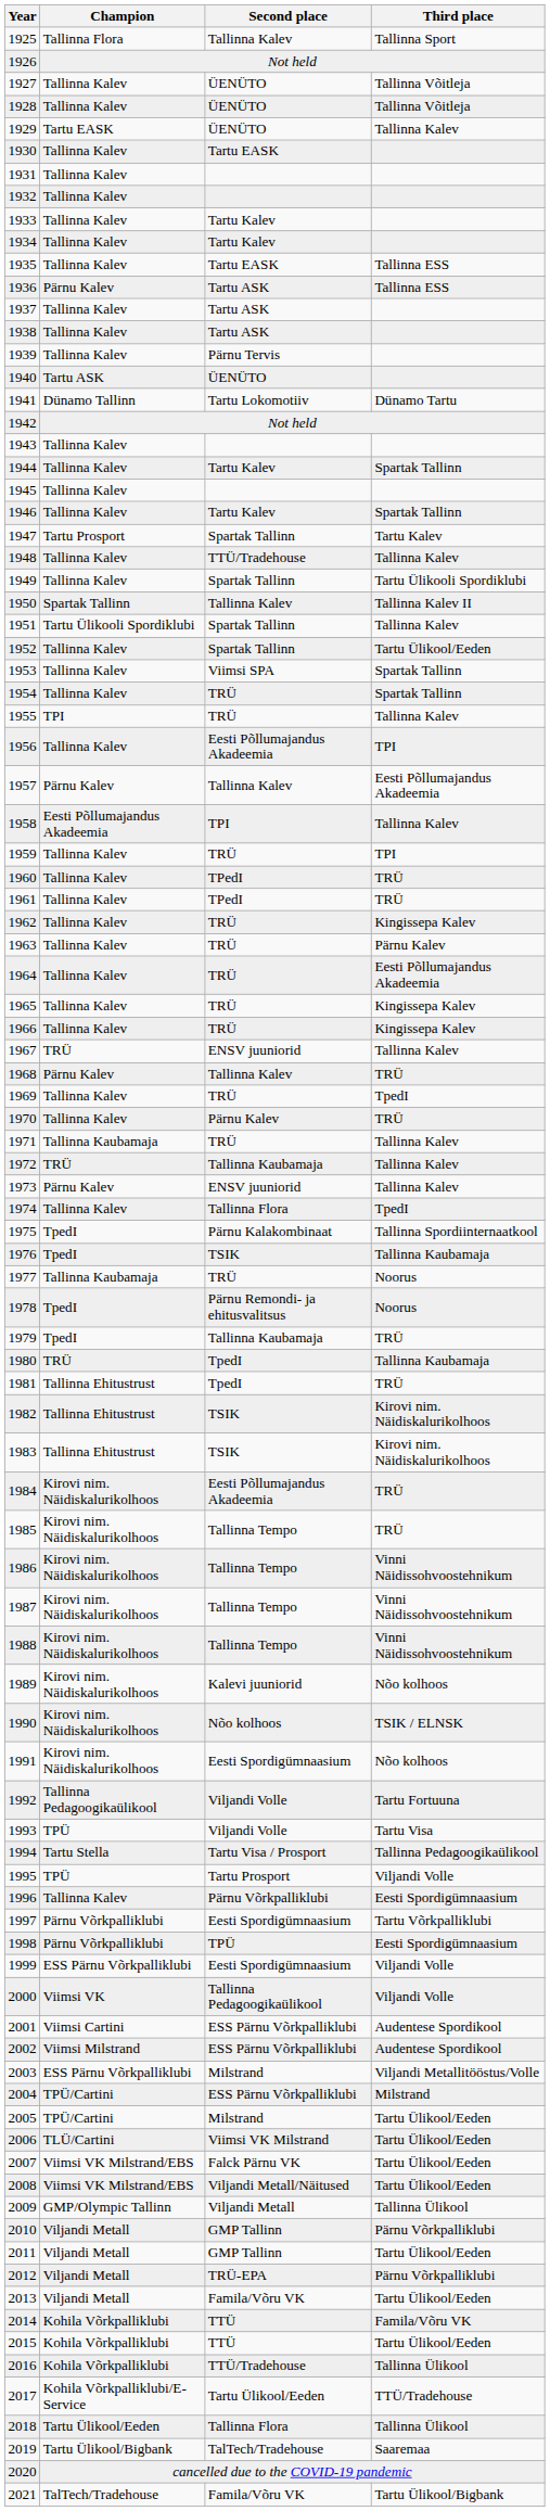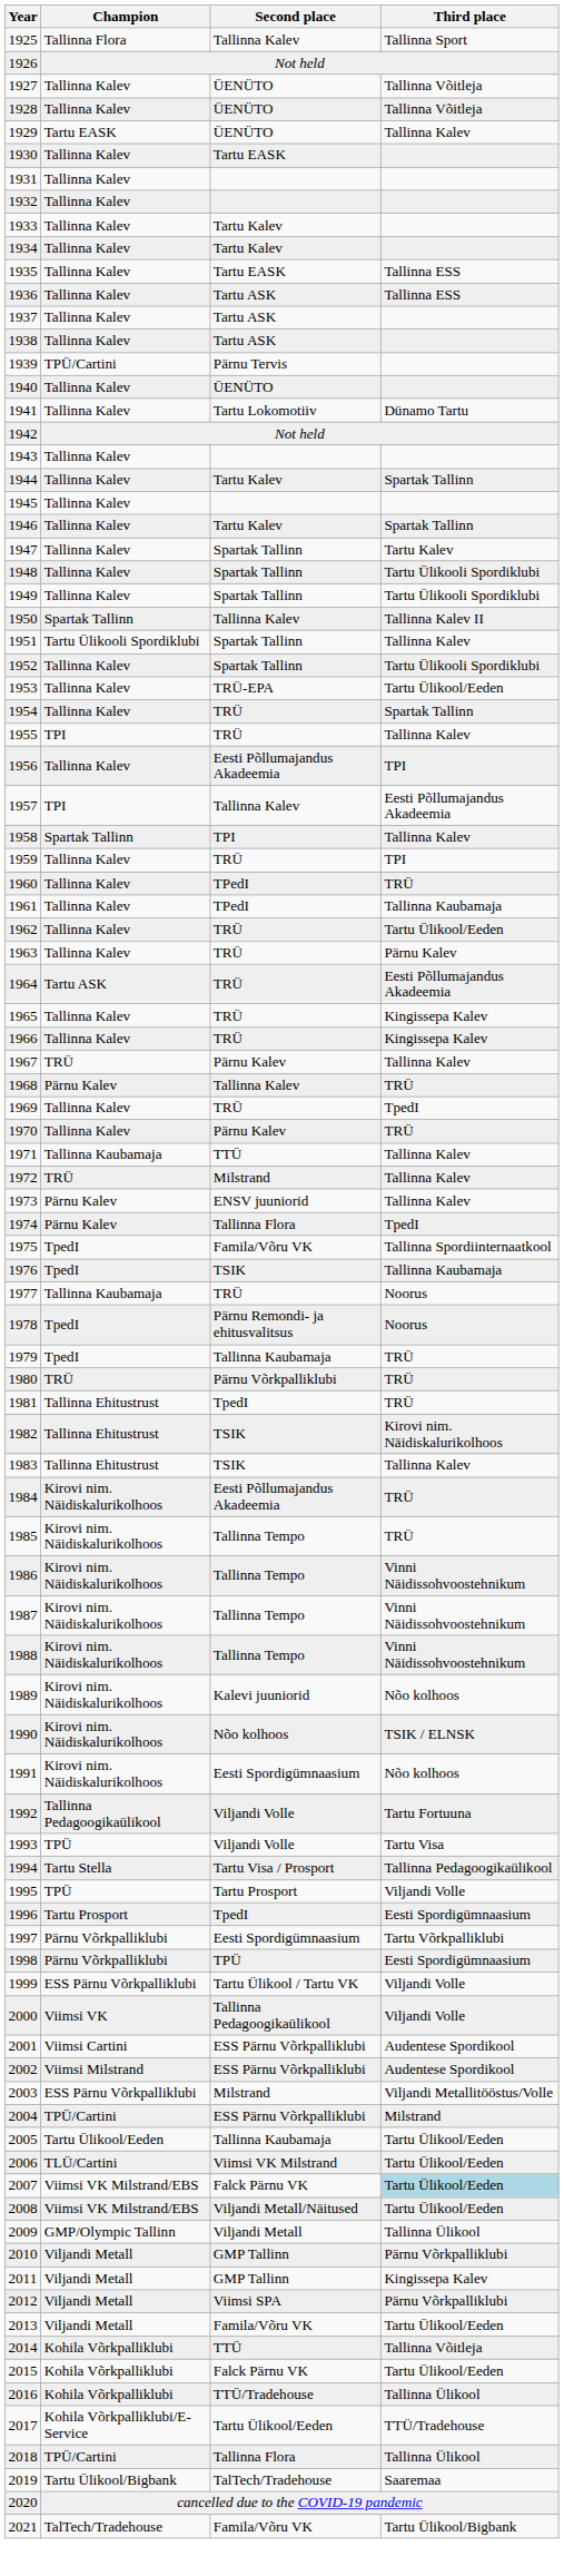 <table class="wikitable">
 <tr>
 <th>Year</th>
 <th>Champion</th>
 <th>Second place</th>
 <th>Third place</th>
 </tr>
 <tr>
 <td>1925</td>
 <td>Tallinna Flora</td>
 <td>Tallinna Kalev</td>
 <td>Tallinna Sport</td>
 </tr>
 <tr style="background:#EFEFEF">
 <td>1926</td>
 <td colspan="3" align="center"><em>Not held</em></td>
 </tr>
 <tr>
 <td>1927</td>
 <td>Tallinna Kalev</td>
 <td>ÜENÜTO</td>
 <td>Tallinna Võitleja</td>
 </tr>
 <tr style="background:#EFEFEF">
 <td>1928</td>
 <td>Tallinna Kalev</td>
 <td>ÜENÜTO</td>
 <td>Tallinna Võitleja</td>
 </tr>
 <tr>
 <td>1929</td>
 <td>Tartu EASK</td>
 <td>ÜENÜTO</td>
 <td>Tallinna Kalev</td>
 </tr>
 <tr style="background:#EFEFEF">
 <td>1930</td>
 <td>Tallinna Kalev</td>
 <td>Tartu EASK</td>
 <td></td>
 </tr>
 <tr>
 <td>1931</td>
 <td>Tallinna Kalev</td>
 <td></td>
 <td></td>
 </tr>
 <tr style="background:#EFEFEF">
 <td>1932</td>
 <td>Tallinna Kalev</td>
 <td></td>
 <td></td>
 </tr>
 <tr>
 <td>1933</td>
 <td>Tallinna Kalev</td>
 <td>Tartu Kalev</td>
 <td></td>
 </tr>
 <tr style="background:#EFEFEF">
 <td>1934</td>
 <td>Tallinna Kalev</td>
 <td>Tartu Kalev</td>
 <td></td>
 </tr>
 <tr>
 <td>1935</td>
 <td>Tallinna Kalev</td>
 <td>Tartu EASK</td>
 <td>Tallinna ESS</td>
 </tr>
 <tr style="background:#EFEFEF">
 <td>1936</td>
-<td>Pärnu Kalev</td>
+<td>Tallinna Kalev</td>
 <td>Tartu ASK</td>
 <td>Tallinna ESS</td>
 </tr>
 <tr>
 <td>1937</td>
 <td>Tallinna Kalev</td>
 <td>Tartu ASK</td>
 <td></td>
 </tr>
 <tr style="background:#EFEFEF">
 <td>1938</td>
 <td>Tallinna Kalev</td>
 <td>Tartu ASK</td>
 <td></td>
 </tr>
 <tr>
 <td>1939</td>
-<td>Tallinna Kalev</td>
+<td>TPÜ/Cartini</td>
 <td>Pärnu Tervis</td>
 <td></td>
 </tr>
 <tr style="background:#EFEFEF">
 <td>1940</td>
-<td>Tartu ASK</td>
+<td>Tallinna Kalev</td>
 <td>ÜENÜTO</td>
 <td></td>
 </tr>
 <tr>
 <td>1941</td>
-<td>Dünamo Tallinn</td>
+<td>Tallinna Kalev</td>
 <td>Tartu Lokomotiiv</td>
 <td>Dünamo Tartu</td>
 </tr>
 <tr style="background:#EFEFEF">
 <td>1942</td>
 <td colspan="3" align="center"><em>Not held</em></td>
 </tr>
 <tr>
 <td>1943</td>
 <td>Tallinna Kalev</td>
 <td></td>
 <td></td>
 </tr>
 <tr style="background:#EFEFEF">
 <td>1944</td>
 <td>Tallinna Kalev</td>
 <td>Tartu Kalev</td>
 <td>Spartak Tallinn</td>
 </tr>
 <tr>
 <td>1945</td>
 <td>Tallinna Kalev</td>
 <td></td>
 <td></td>
 </tr>
 <tr style="background:#EFEFEF">
 <td>1946</td>
 <td>Tallinna Kalev</td>
 <td>Tartu Kalev</td>
 <td>Spartak Tallinn</td>
 </tr>
 <tr>
 <td>1947</td>
-<td>Tartu Prosport</td>
+<td>Tallinna Kalev</td>
 <td>Spartak Tallinn</td>
 <td>Tartu Kalev</td>
 </tr>
 <tr style="background:#EFEFEF">
 <td>1948</td>
 <td>Tallinna Kalev</td>
-<td>TTÜ/Tradehouse</td>
-<td>Tallinna Kalev</td>
+<td>Spartak Tallinn</td>
+<td>Tartu Ülikooli Spordiklubi</td>
 </tr>
 <tr>
 <td>1949</td>
 <td>Tallinna Kalev</td>
 <td>Spartak Tallinn</td>
 <td>Tartu Ülikooli Spordiklubi</td>
 </tr>
 <tr style="background:#EFEFEF">
 <td>1950</td>
 <td>Spartak Tallinn</td>
 <td>Tallinna Kalev</td>
 <td>Tallinna Kalev II</td>
 </tr>
 <tr>
 <td>1951</td>
 <td>Tartu Ülikooli Spordiklubi</td>
 <td>Spartak Tallinn</td>
 <td>Tallinna Kalev</td>
 </tr>
 <tr style="background:#EFEFEF">
 <td>1952</td>
 <td>Tallinna Kalev</td>
 <td>Spartak Tallinn</td>
-<td>Tartu Ülikool/Eeden</td>
+<td>Tartu Ülikooli Spordiklubi</td>
 </tr>
 <tr>
 <td>1953</td>
 <td>Tallinna Kalev</td>
-<td>Viimsi SPA</td>
-<td>Spartak Tallinn</td>
+<td>TRÜ-EPA</td>
+<td>Tartu Ülikool/Eeden</td>
 </tr>
 <tr style="background:#EFEFEF">
 <td>1954</td>
 <td>Tallinna Kalev</td>
 <td>TRÜ</td>
 <td>Spartak Tallinn</td>
 </tr>
 <tr>
 <td>1955</td>
 <td>TPI</td>
 <td>TRÜ</td>
 <td>Tallinna Kalev</td>
 </tr>
 <tr style="background:#EFEFEF">
 <td>1956</td>
 <td>Tallinna Kalev</td>
 <td>Eesti Põllumajandus Akadeemia</td>
 <td>TPI</td>
 </tr>
 <tr>
 <td>1957</td>
-<td>Pärnu Kalev</td>
+<td>TPI</td>
 <td>Tallinna Kalev</td>
 <td>Eesti Põllumajandus Akadeemia</td>
 </tr>
 <tr style="background:#EFEFEF">
 <td>1958</td>
-<td>Eesti Põllumajandus Akadeemia</td>
+<td>Spartak Tallinn</td>
 <td>TPI</td>
 <td>Tallinna Kalev</td>
 </tr>
 <tr>
 <td>1959</td>
 <td>Tallinna Kalev</td>
 <td>TRÜ</td>
 <td>TPI</td>
 </tr>
 <tr style="background:#EFEFEF">
 <td>1960</td>
 <td>Tallinna Kalev</td>
 <td>TPedI</td>
 <td>TRÜ</td>
 </tr>
 <tr>
 <td>1961</td>
 <td>Tallinna Kalev</td>
 <td>TPedI</td>
-<td>TRÜ</td>
+<td>Tallinna Kaubamaja</td>
 </tr>
 <tr style="background:#EFEFEF">
 <td>1962</td>
 <td>Tallinna Kalev</td>
 <td>TRÜ</td>
-<td>Kingissepa Kalev</td>
+<td>Tartu Ülikool/Eeden</td>
 </tr>
 <tr>
 <td>1963</td>
 <td>Tallinna Kalev</td>
 <td>TRÜ</td>
 <td>Pärnu Kalev</td>
 </tr>
 <tr style="background:#EFEFEF">
 <td>1964</td>
-<td>Tallinna Kalev</td>
+<td>Tartu ASK</td>
 <td>TRÜ</td>
 <td>Eesti Põllumajandus Akadeemia</td>
 </tr>
 <tr>
 <td>1965</td>
 <td>Tallinna Kalev</td>
 <td>TRÜ</td>
 <td>Kingissepa Kalev</td>
 </tr>
 <tr style="background:#EFEFEF">
 <td>1966</td>
 <td>Tallinna Kalev</td>
 <td>TRÜ</td>
 <td>Kingissepa Kalev</td>
 </tr>
 <tr>
 <td>1967</td>
 <td>TRÜ</td>
-<td>ENSV juuniorid</td>
+<td>Pärnu Kalev</td>
 <td>Tallinna Kalev</td>
 </tr>
 <tr style="background:#EFEFEF">
 <td>1968</td>
 <td>Pärnu Kalev</td>
 <td>Tallinna Kalev</td>
 <td>TRÜ</td>
 </tr>
 <tr>
 <td>1969</td>
 <td>Tallinna Kalev</td>
 <td>TRÜ</td>
 <td>TpedI</td>
 </tr>
 <tr style="background:#EFEFEF">
 <td>1970</td>
 <td>Tallinna Kalev</td>
 <td>Pärnu Kalev</td>
 <td>TRÜ</td>
 </tr>
 <tr>
 <td>1971</td>
 <td>Tallinna Kaubamaja</td>
-<td>TRÜ</td>
+<td>TTÜ</td>
 <td>Tallinna Kalev</td>
 </tr>
 <tr style="background:#EFEFEF">
 <td>1972</td>
 <td>TRÜ</td>
-<td>Tallinna Kaubamaja</td>
+<td>Milstrand</td>
 <td>Tallinna Kalev</td>
 </tr>
 <tr>
 <td>1973</td>
 <td>Pärnu Kalev</td>
 <td>ENSV juuniorid</td>
 <td>Tallinna Kalev</td>
 </tr>
 <tr style="background:#EFEFEF">
 <td>1974</td>
-<td>Tallinna Kalev</td>
+<td>Pärnu Kalev</td>
 <td>Tallinna Flora</td>
 <td>TpedI</td>
 </tr>
 <tr>
 <td>1975</td>
 <td>TpedI</td>
-<td>Pärnu Kalakombinaat</td>
+<td>Famila/Võru VK</td>
 <td>Tallinna Spordiinternaatkool</td>
 </tr>
 <tr style="background:#EFEFEF">
 <td>1976</td>
 <td>TpedI</td>
 <td>TSIK</td>
 <td>Tallinna Kaubamaja</td>
 </tr>
 <tr>
 <td>1977</td>
 <td>Tallinna Kaubamaja</td>
 <td>TRÜ</td>
 <td>Noorus</td>
 </tr>
 <tr style="background:#EFEFEF">
 <td>1978</td>
 <td>TpedI</td>
 <td>Pärnu Remondi- ja ehitusvalitsus</td>
 <td>Noorus</td>
 </tr>
 <tr>
 <td>1979</td>
 <td>TpedI</td>
 <td>Tallinna Kaubamaja</td>
 <td>TRÜ</td>
 </tr>
 <tr style="background:#EFEFEF">
 <td>1980</td>
 <td>TRÜ</td>
-<td>TpedI</td>
-<td>Tallinna Kaubamaja</td>
+<td>Pärnu Võrkpalliklubi</td>
+<td>TRÜ</td>
 </tr>
 <tr>
 <td>1981</td>
 <td>Tallinna Ehitustrust</td>
 <td>TpedI</td>
 <td>TRÜ</td>
 </tr>
 <tr style="background:#EFEFEF">
 <td>1982</td>
 <td>Tallinna Ehitustrust</td>
 <td>TSIK</td>
 <td>Kirovi nim. Näidiskalurikolhoos</td>
 </tr>
 <tr>
 <td>1983</td>
 <td>Tallinna Ehitustrust</td>
 <td>TSIK</td>
-<td>Kirovi nim. Näidiskalurikolhoos</td>
+<td>Tallinna Kalev</td>
 </tr>
 <tr style="background:#EFEFEF">
 <td>1984</td>
 <td>Kirovi nim. Näidiskalurikolhoos</td>
 <td>Eesti Põllumajandus Akadeemia</td>
 <td>TRÜ</td>
 </tr>
 <tr>
 <td>1985</td>
 <td>Kirovi nim. Näidiskalurikolhoos</td>
 <td>Tallinna Tempo</td>
 <td>TRÜ</td>
 </tr>
 <tr style="background:#EFEFEF">
 <td>1986</td>
 <td>Kirovi nim. Näidiskalurikolhoos</td>
 <td>Tallinna Tempo</td>
 <td>Vinni Näidissohvoostehnikum</td>
 </tr>
 <tr>
 <td>1987</td>
 <td>Kirovi nim. Näidiskalurikolhoos</td>
 <td>Tallinna Tempo</td>
 <td>Vinni Näidissohvoostehnikum</td>
 </tr>
 <tr style="background:#EFEFEF">
 <td>1988</td>
 <td>Kirovi nim. Näidiskalurikolhoos</td>
 <td>Tallinna Tempo</td>
 <td>Vinni Näidissohvoostehnikum</td>
 </tr>
 <tr>
 <td>1989</td>
 <td>Kirovi nim. Näidiskalurikolhoos</td>
 <td>Kalevi juuniorid</td>
 <td>Nõo kolhoos</td>
 </tr>
 <tr style="background:#EFEFEF">
 <td>1990</td>
 <td>Kirovi nim. Näidiskalurikolhoos</td>
 <td>Nõo kolhoos</td>
 <td>TSIK / ELNSK</td>
 </tr>
 <tr>
 <td>1991</td>
 <td>Kirovi nim. Näidiskalurikolhoos</td>
 <td>Eesti Spordigümnaasium</td>
 <td>Nõo kolhoos</td>
 </tr>
 <tr style="background:#EFEFEF">
 <td>1992</td>
 <td>Tallinna Pedagoogikaülikool</td>
 <td>Viljandi Volle</td>
 <td>Tartu Fortuuna</td>
 </tr>
 <tr>
 <td>1993</td>
 <td>TPÜ</td>
 <td>Viljandi Volle</td>
 <td>Tartu Visa</td>
 </tr>
 <tr style="background:#EFEFEF">
 <td>1994</td>
 <td>Tartu Stella</td>
 <td>Tartu Visa / Prosport</td>
 <td>Tallinna Pedagoogikaülikool</td>
 </tr>
 <tr>
 <td>1995</td>
 <td>TPÜ</td>
 <td>Tartu Prosport</td>
 <td>Viljandi Volle</td>
 </tr>
 <tr style="background:#EFEFEF">
 <td>1996</td>
-<td>Tallinna Kalev</td>
-<td>Pärnu Võrkpalliklubi</td>
+<td>Tartu Prosport</td>
+<td>TpedI</td>
 <td>Eesti Spordigümnaasium</td>
 </tr>
 <tr>
 <td>1997</td>
 <td>Pärnu Võrkpalliklubi</td>
 <td>Eesti Spordigümnaasium</td>
 <td>Tartu Võrkpalliklubi</td>
 </tr>
 <tr style="background:#EFEFEF">
 <td>1998</td>
 <td>Pärnu Võrkpalliklubi</td>
 <td>TPÜ</td>
 <td>Eesti Spordigümnaasium</td>
 </tr>
 <tr>
 <td>1999</td>
 <td>ESS Pärnu Võrkpalliklubi</td>
-<td>Eesti Spordigümnaasium</td>
+<td>Tartu Ülikool / Tartu VK</td>
 <td>Viljandi Volle</td>
 </tr>
 <tr style="background:#EFEFEF">
 <td>2000</td>
 <td>Viimsi VK</td>
 <td>Tallinna Pedagoogikaülikool</td>
 <td>Viljandi Volle</td>
 </tr>
 <tr>
 <td>2001</td>
 <td>Viimsi Cartini</td>
 <td>ESS Pärnu Võrkpalliklubi</td>
 <td>Audentese Spordikool</td>
 </tr>
 <tr style="background:#EFEFEF">
 <td>2002</td>
 <td>Viimsi Milstrand</td>
 <td>ESS Pärnu Võrkpalliklubi</td>
 <td>Audentese Spordikool</td>
 </tr>
 <tr>
 <td>2003</td>
 <td>ESS Pärnu Võrkpalliklubi</td>
 <td>Milstrand</td>
 <td>Viljandi Metallitööstus/Volle</td>
 </tr>
 <tr style="background:#EFEFEF">
 <td>2004</td>
 <td>TPÜ/Cartini</td>
 <td>ESS Pärnu Võrkpalliklubi</td>
 <td>Milstrand</td>
 </tr>
 <tr>
 <td>2005</td>
-<td>TPÜ/Cartini</td>
-<td>Milstrand</td>
+<td>Tartu Ülikool/Eeden</td>
+<td>Tallinna Kaubamaja</td>
 <td>Tartu Ülikool/Eeden</td>
 </tr>
 <tr style="background:#EFEFEF">
 <td>2006</td>
 <td>TLÜ/Cartini</td>
 <td>Viimsi VK Milstrand</td>
 <td>Tartu Ülikool/Eeden</td>
 </tr>
 <tr>
 <td>2007</td>
 <td>Viimsi VK Milstrand/EBS</td>
 <td>Falck Pärnu VK</td>
-<td>Tartu Ülikool/Eeden</td>
+<td style="background: lightblue;">Tartu Ülikool/Eeden</td>
 </tr>
 <tr style="background:#EFEFEF">
 <td>2008</td>
 <td>Viimsi VK Milstrand/EBS</td>
 <td>Viljandi Metall/Näitused</td>
 <td>Tartu Ülikool/Eeden</td>
 </tr>
 <tr>
 <td>2009</td>
 <td>GMP/Olympic Tallinn</td>
 <td>Viljandi Metall</td>
 <td>Tallinna Ülikool</td>
 </tr>
 <tr style="background:#EFEFEF">
 <td>2010</td>
 <td>Viljandi Metall</td>
 <td>GMP Tallinn</td>
 <td>Pärnu Võrkpalliklubi</td>
 </tr>
 <tr>
 <td>2011</td>
 <td>Viljandi Metall</td>
 <td>GMP Tallinn</td>
-<td>Tartu Ülikool/Eeden</td>
+<td>Kingissepa Kalev</td>
 </tr>
 <tr style="background:#EFEFEF">
 <td>2012</td>
 <td>Viljandi Metall</td>
-<td>TRÜ-EPA</td>
+<td>Viimsi SPA</td>
 <td>Pärnu Võrkpalliklubi</td>
 </tr>
 <tr>
 <td>2013</td>
 <td>Viljandi Metall</td>
 <td>Famila/Võru VK</td>
 <td>Tartu Ülikool/Eeden</td>
 </tr>
 <tr style="background:#EFEFEF">
 <td>2014</td>
 <td>Kohila Võrkpalliklubi</td>
 <td>TTÜ</td>
-<td>Famila/Võru VK</td>
+<td>Tallinna Võitleja</td>
 </tr>
 <tr>
 <td>2015</td>
 <td>Kohila Võrkpalliklubi</td>
-<td>TTÜ</td>
+<td>Falck Pärnu VK</td>
 <td>Tartu Ülikool/Eeden</td>
 </tr>
 <tr style="background:#EFEFEF">
 <td>2016</td>
 <td>Kohila Võrkpalliklubi</td>
 <td>TTÜ/Tradehouse</td>
 <td>Tallinna Ülikool</td>
 </tr>
 <tr>
 <td>2017</td>
 <td>Kohila Võrkpalliklubi/E-Service</td>
 <td>Tartu Ülikool/Eeden</td>
 <td>TTÜ/Tradehouse</td>
 </tr>
 <tr style="background:#EFEFEF">
 <td>2018</td>
-<td>Tartu Ülikool/Eeden</td>
+<td>TPÜ/Cartini</td>
 <td>Tallinna Flora</td>
 <td>Tallinna Ülikool</td>
 </tr>
 <tr>
 <td>2019</td>
 <td>Tartu Ülikool/Bigbank</td>
 <td>TalTech/Tradehouse</td>
 <td>Saaremaa</td>
 </tr>
 <tr style="background:#EFEFEF">
 <td>2020</td>
 <td colspan="3" align="center"><em>cancelled due to the <a href='#'>COVID-19 pandemic</a></em></td>
 </tr>
 <tr>
 <td>2021</td>
 <td>TalTech/Tradehouse</td>
 <td>Famila/Võru VK</td>
 <td>Tartu Ülikool/Bigbank</td>
 </tr>
 </table>
